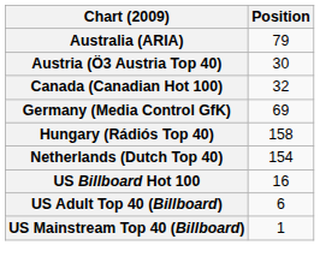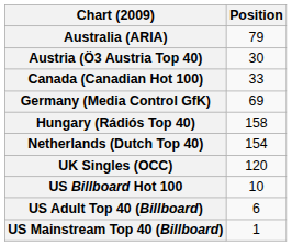 <table class="wikitable sortable plainrowheaders" style="text-align:center;">
 <tr>
 <th>Chart (2009)</th>
 <th>Position</th>
 </tr>
 <tr>
 <th scope="row">Australia (ARIA)</th>
 <td>79</td>
 </tr>
 <tr>
 <th scope="row">Austria (Ö3 Austria Top 40)</th>
 <td>30</td>
 </tr>
 <tr>
 <th scope="row">Canada (Canadian Hot 100)</th>
-<td>32</td>
+<td>33</td>
 </tr>
 <tr>
 <th scope="row">Germany (Media Control GfK)</th>
 <td>69</td>
 </tr>
 <tr>
 <th scope="row">Hungary (Rádiós Top 40)</th>
 <td>158</td>
 </tr>
 <tr>
 <th scope="row">Netherlands (Dutch Top 40)</th>
 <td>154</td>
 </tr>
 <tr>
+<th scope="row">UK Singles (OCC)</th>
+<td>120</td>
+</tr>
+<tr>
 <th scope="row">US <em>Billboard</em> Hot 100</th>
-<td>16</td>
+<td>10</td>
 </tr>
 <tr>
 <th scope="row">US Adult Top 40 (<em>Billboard</em>)</th>
 <td>6</td>
 </tr>
 <tr>
 <th scope="row">US Mainstream Top 40 (<em>Billboard</em>)</th>
 <td>1</td>
 </tr>
 </table>
